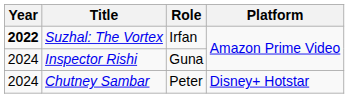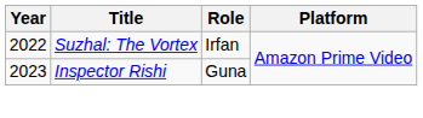 <table class="wikitable sortable">
 <tr>
 <th scope="col">Year</th>
 <th scope="col">Title</th>
 <th scope="col">Role</th>
 <th scope="col">Platform</th>
 </tr>
 <tr>
-<td><strong>2022</strong></td>
+<td>2022</td>
 <td><em><a href='#'>Suzhal: The Vortex</a></em></td>
 <td>Irfan</td>
 <td rowspan="2"><a href='#'>Amazon Prime Video</a></td>
 </tr>
 <tr>
-<td>2024</td>
+<td>2023</td>
 <td><em><a href='#'>Inspector Rishi</a></em></td>
 <td>Guna</td>
 </tr>
-<tr>
-<td>2024</td>
-<td><em><a href='#'>Chutney Sambar</a></em></td>
-<td>Peter</td>
-<td><a href='#'>Disney+ Hotstar</a></td>
-</tr>
 </table>
